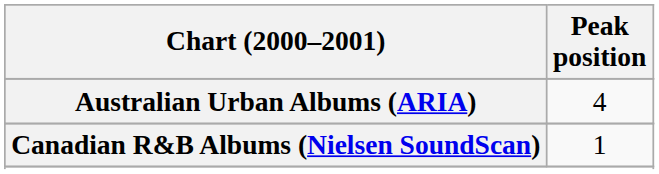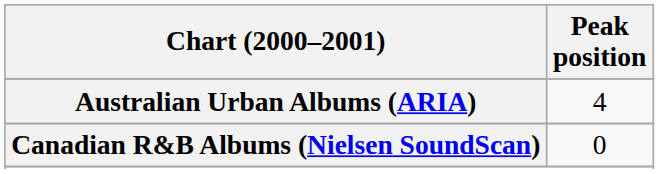 <table class="wikitable sortable plainrowheaders" style="text-align:center;">
 <tr>
 <th>Chart (2000–2001)</th>
 <th>Peak<br>position</th>
 </tr>
 <tr>
 </tr>
 <tr>
 <th scope="row">Australian Urban Albums (<a href='#'>ARIA</a>)</th>
 <td>4</td>
 </tr>
 <tr>
 </tr>
 <tr>
 </tr>
 <tr>
 </tr>
 <tr>
 <th scope="row">Canadian R&B Albums (<a href='#'>Nielsen SoundScan</a>)</th>
-<td style="text-align:center;">1</td>
+<td style="text-align:center;">0</td>
 </tr>
 <tr>
 </tr>
 <tr>
 </tr>
 <tr>
 </tr>
 <tr>
 </tr>
 <tr>
 </tr>
 <tr>
 </tr>
 <tr>
 </tr>
 <tr>
 </tr>
 <tr>
 </tr>
 <tr>
 </tr>
 <tr>
 </tr>
 <tr>
 </tr>
 <tr>
 </tr>
 <tr>
 </tr>
 <tr>
 </tr>
 </table>
